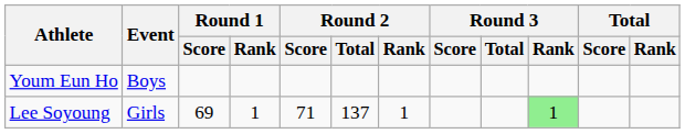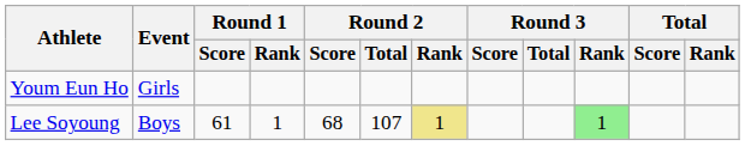 <table class="wikitable" style="font-size:90%">
 <tr>
 <th rowspan="2">Athlete</th>
 <th rowspan="2">Event</th>
 <th colspan="2">Round 1</th>
 <th colspan="3">Round 2</th>
 <th colspan="3">Round 3</th>
 <th colspan="2">Total</th>
 </tr>
 <tr style="font-size:95%">
 <th>Score</th>
 <th>Rank</th>
 <th>Score</th>
 <th>Total</th>
 <th>Rank</th>
 <th>Score</th>
 <th>Total</th>
 <th>Rank</th>
 <th>Score</th>
 <th>Rank</th>
 </tr>
 <tr align=center>
 <td align=left><a href='#'>Youm Eun Ho</a></td>
-<td align=left><a href='#'>Boys</a></td>
+<td align=left><a href='#'>Girls</a></td>
 <td></td>
 <td></td>
 <td></td>
 <td></td>
 <td></td>
 <td></td>
 <td></td>
 <td></td>
 <td></td>
 <td></td>
 </tr>
 <tr align=center>
 <td align=left><a href='#'>Lee Soyoung</a></td>
-<td align=left><a href='#'>Girls</a></td>
-<td>69</td>
+<td align=left><a href='#'>Boys</a></td>
+<td>61</td>
 <td>1</td>
-<td>71</td>
-<td>137</td>
-<td>1</td>
+<td>68</td>
+<td>107</td>
+<td style="background: khaki;">1</td>
 <td></td>
 <td></td>
 <td style="background: lightgreen;">1</td>
 <td></td>
 <td></td>
 </tr>
 </table>
